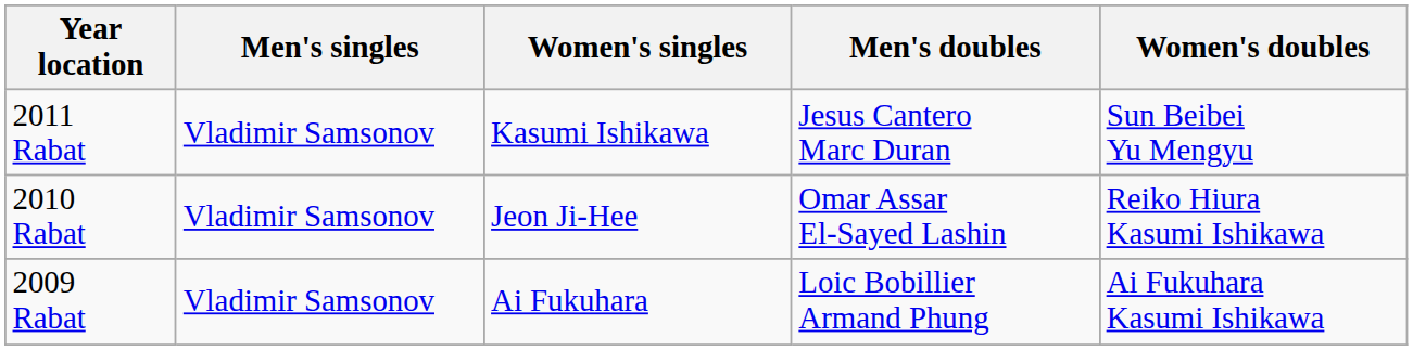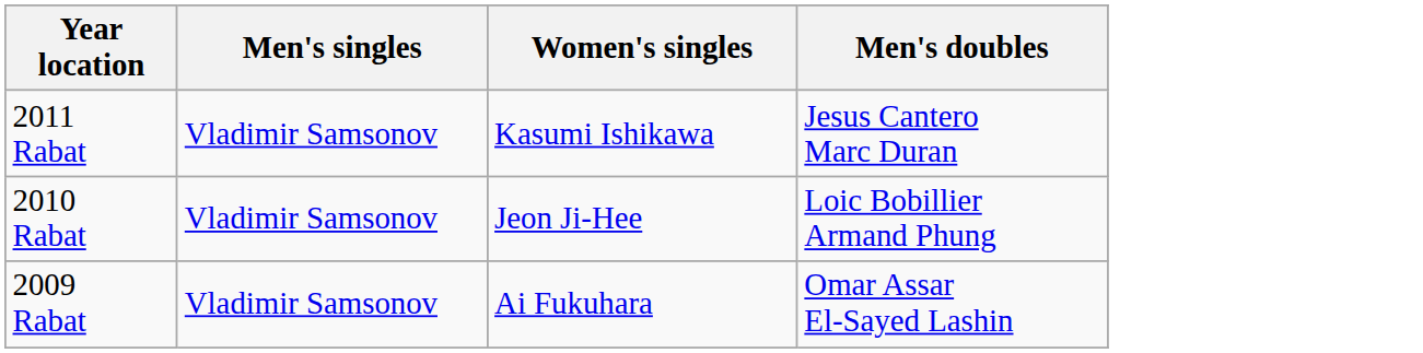 <table class="wikitable">
 <tr>
 <th width="80">Year <br> location</th>
 <th style="width:150px;">Men's singles</th>
 <th style="width:150px;">Women's singles</th>
 <th style="width:150px;">Men's doubles</th>
-<th style="width:150px;">Women's doubles</th>
 </tr>
 <tr>
 <td>2011<br> <a href='#'>Rabat</a></td>
 <td> <a href='#'>Vladimir Samsonov</a></td>
 <td> <a href='#'>Kasumi Ishikawa</a></td>
 <td> <a href='#'>Jesus Cantero</a><br>  <a href='#'>Marc Duran</a></td>
-<td> <a href='#'>Sun Beibei</a><br>  <a href='#'>Yu Mengyu</a></td>
 </tr>
 <tr>
 <td>2010<br> <a href='#'>Rabat</a></td>
 <td> <a href='#'>Vladimir Samsonov</a></td>
 <td> <a href='#'>Jeon Ji-Hee</a></td>
-<td> <a href='#'>Omar Assar</a><br>  <a href='#'>El-Sayed Lashin</a></td>
-<td> <a href='#'>Reiko Hiura</a><br>  <a href='#'>Kasumi Ishikawa</a></td>
+<td> <a href='#'>Loic Bobillier</a><br>  <a href='#'>Armand Phung</a></td>
 </tr>
 <tr>
 <td>2009<br> <a href='#'>Rabat</a></td>
 <td> <a href='#'>Vladimir Samsonov</a></td>
 <td> <a href='#'>Ai Fukuhara</a></td>
-<td> <a href='#'>Loic Bobillier</a><br>  <a href='#'>Armand Phung</a></td>
-<td> <a href='#'>Ai Fukuhara</a><br>  <a href='#'>Kasumi Ishikawa</a></td>
+<td> <a href='#'>Omar Assar</a><br>  <a href='#'>El-Sayed Lashin</a></td>
 </tr>
 </table>
